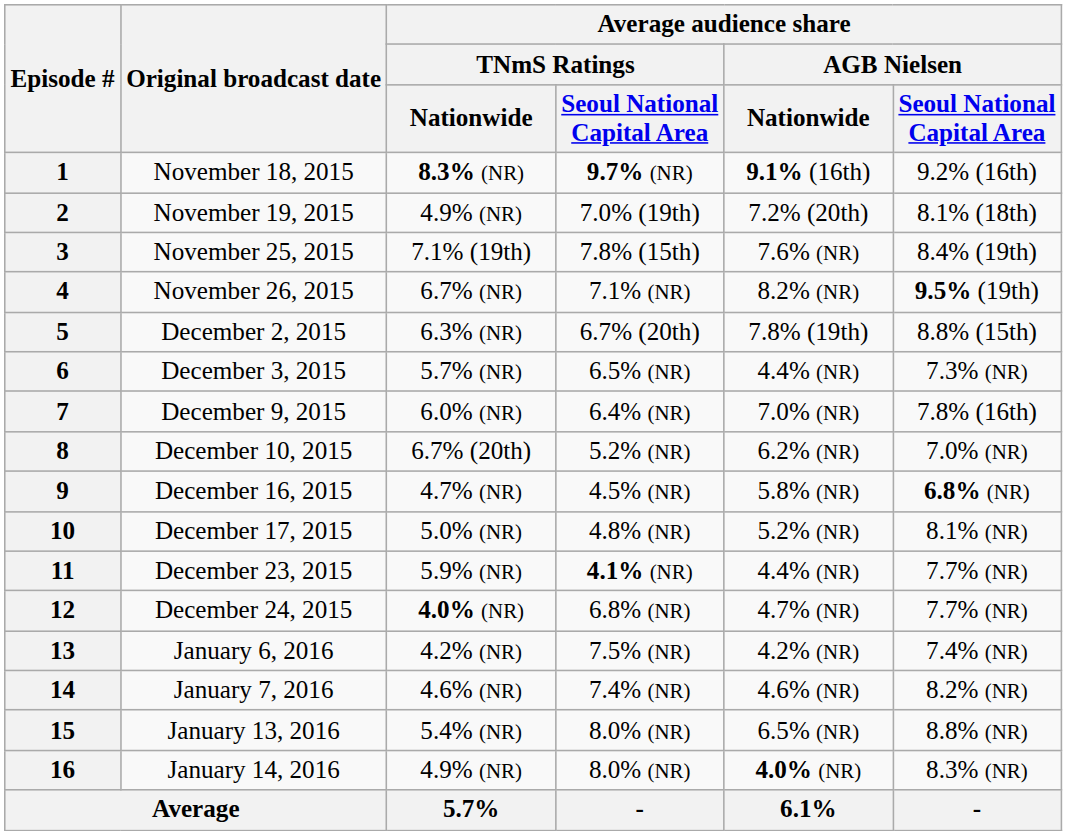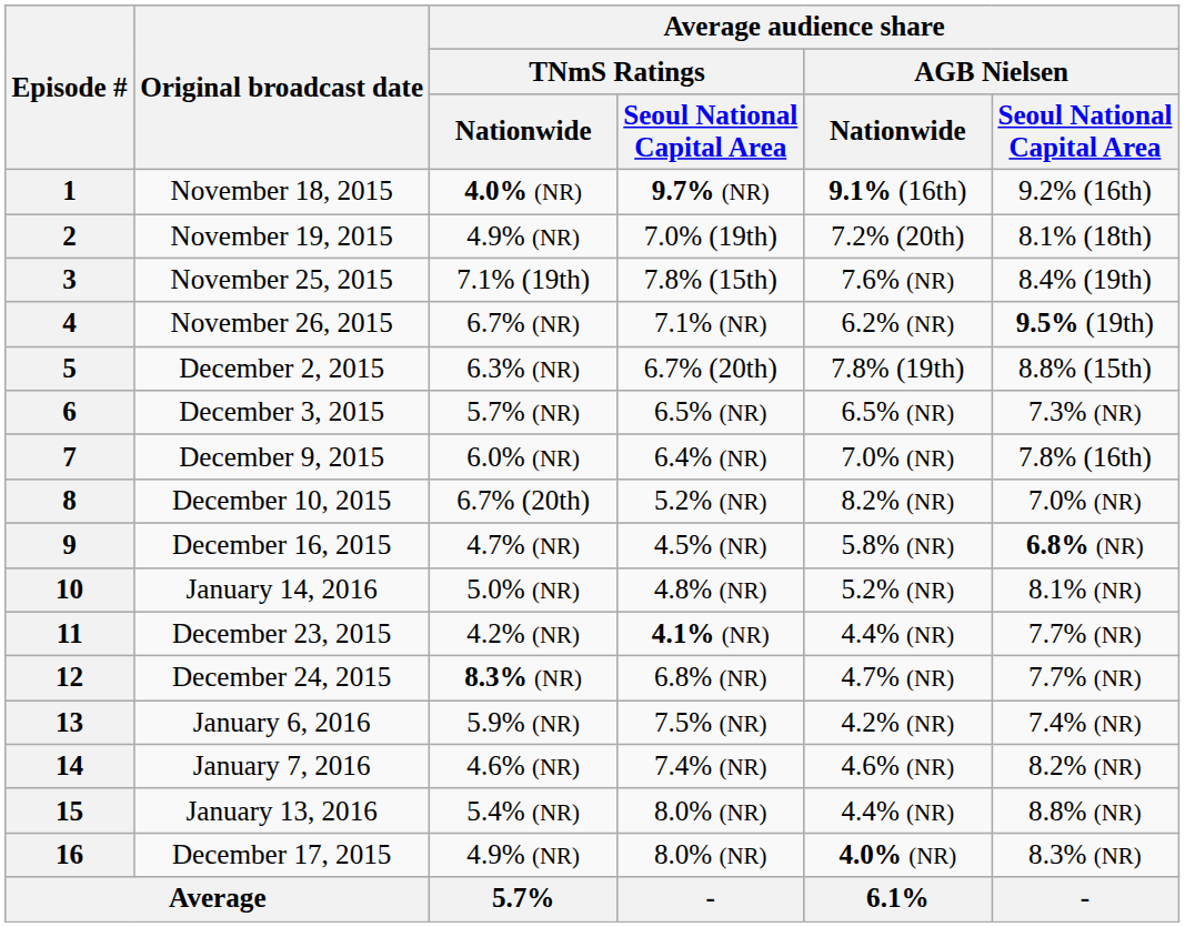 <table class=wikitable style="text-align:center">
 <tr>
 <th rowspan="3">Episode #</th>
 <th rowspan="3">Original broadcast date</th>
 <th colspan="4">Average audience share</th>
 </tr>
 <tr>
 <th colspan="2">TNmS Ratings</th>
 <th colspan="2">AGB Nielsen</th>
 </tr>
 <tr>
 <th width=100>Nationwide</th>
 <th width=100><a href='#'>Seoul National Capital Area</a></th>
 <th width=100>Nationwide</th>
 <th width=100><a href='#'>Seoul National Capital Area</a></th>
 </tr>
 <tr>
 <th>1</th>
 <td>November 18, 2015</td>
-<td><span><strong>8.3%</strong></span> <small>(NR)</small></td>
+<td><span><strong>4.0%</strong></span> <small>(NR)</small></td>
 <td><span><strong>9.7%</strong></span> <small>(NR)</small></td>
 <td><span><strong>9.1%</strong></span> (16th)</td>
 <td>9.2% (16th)</td>
 </tr>
 <tr>
 <th>2</th>
 <td>November 19, 2015</td>
 <td>4.9% <small>(NR)</small></td>
 <td>7.0% (19th)</td>
 <td>7.2% (20th)</td>
 <td>8.1% (18th)</td>
 </tr>
 <tr>
 <th>3</th>
 <td>November 25, 2015</td>
 <td>7.1% (19th)</td>
 <td>7.8% (15th)</td>
 <td>7.6% <small>(NR)</small></td>
 <td>8.4% (19th)</td>
 </tr>
 <tr>
 <th>4</th>
 <td>November 26, 2015</td>
 <td>6.7% <small>(NR)</small></td>
 <td>7.1% <small>(NR)</small></td>
-<td>8.2% <small>(NR)</small></td>
+<td>6.2% <small>(NR)</small></td>
 <td><span><strong>9.5%</strong></span> (19th)</td>
 </tr>
 <tr>
 <th>5</th>
 <td>December 2, 2015</td>
 <td>6.3% <small>(NR)</small></td>
 <td>6.7% (20th)</td>
 <td>7.8% (19th)</td>
 <td>8.8% (15th)</td>
 </tr>
 <tr>
 <th>6</th>
 <td>December 3, 2015</td>
 <td>5.7% <small>(NR)</small></td>
 <td>6.5% <small>(NR)</small></td>
-<td>4.4% <small>(NR)</small></td>
+<td>6.5% <small>(NR)</small></td>
 <td>7.3% <small>(NR)</small></td>
 </tr>
 <tr>
 <th>7</th>
 <td>December 9, 2015</td>
 <td>6.0% <small>(NR)</small></td>
 <td>6.4% <small>(NR)</small></td>
 <td>7.0% <small>(NR)</small></td>
 <td>7.8% (16th)</td>
 </tr>
 <tr>
 <th>8</th>
 <td>December 10, 2015</td>
 <td>6.7% (20th)</td>
 <td>5.2% <small>(NR)</small></td>
-<td>6.2% <small>(NR)</small></td>
+<td>8.2% <small>(NR)</small></td>
 <td>7.0% <small>(NR)</small></td>
 </tr>
 <tr>
 <th>9</th>
 <td>December 16, 2015</td>
 <td>4.7% <small>(NR)</small></td>
 <td>4.5% <small>(NR)</small></td>
 <td>5.8% <small>(NR)</small></td>
 <td><span><strong>6.8%</strong></span> <small>(NR)</small></td>
 </tr>
 <tr>
 <th>10</th>
-<td>December 17, 2015</td>
+<td>January 14, 2016</td>
 <td>5.0% <small>(NR)</small></td>
 <td>4.8% <small>(NR)</small></td>
 <td>5.2% <small>(NR)</small></td>
 <td>8.1% <small>(NR)</small></td>
 </tr>
 <tr>
 <th>11</th>
 <td>December 23, 2015</td>
-<td>5.9% <small>(NR)</small></td>
+<td>4.2% <small>(NR)</small></td>
 <td><span><strong>4.1%</strong></span> <small>(NR)</small></td>
 <td>4.4% <small>(NR)</small></td>
 <td>7.7% <small>(NR)</small></td>
 </tr>
 <tr>
 <th>12</th>
 <td>December 24, 2015</td>
-<td><span><strong>4.0%</strong></span> <small>(NR)</small></td>
+<td><span><strong>8.3%</strong></span> <small>(NR)</small></td>
 <td>6.8% <small>(NR)</small></td>
 <td>4.7% <small>(NR)</small></td>
 <td>7.7% <small>(NR)</small></td>
 </tr>
 <tr>
 <th>13</th>
 <td>January 6, 2016</td>
-<td>4.2% <small>(NR)</small></td>
+<td>5.9% <small>(NR)</small></td>
 <td>7.5% <small>(NR)</small></td>
 <td>4.2% <small>(NR)</small></td>
 <td>7.4% <small>(NR)</small></td>
 </tr>
 <tr>
 <th>14</th>
 <td>January 7, 2016</td>
 <td>4.6% <small>(NR)</small></td>
 <td>7.4% <small>(NR)</small></td>
 <td>4.6% <small>(NR)</small></td>
 <td>8.2% <small>(NR)</small></td>
 </tr>
 <tr>
 <th>15</th>
 <td>January 13, 2016</td>
 <td>5.4% <small>(NR)</small></td>
 <td>8.0% <small>(NR)</small></td>
-<td>6.5% <small>(NR)</small></td>
+<td>4.4% <small>(NR)</small></td>
 <td>8.8% <small>(NR)</small></td>
 </tr>
 <tr>
 <th>16</th>
-<td>January 14, 2016</td>
+<td>December 17, 2015</td>
 <td>4.9% <small>(NR)</small></td>
 <td>8.0% <small>(NR)</small></td>
 <td><span><strong>4.0%</strong></span> <small>(NR)</small></td>
 <td>8.3% <small>(NR)</small></td>
 </tr>
 <tr>
 <th colspan=2>Average</th>
 <th>5.7%</th>
 <th>-</th>
 <th>6.1%</th>
 <th>-</th>
 </tr>
 </table>
